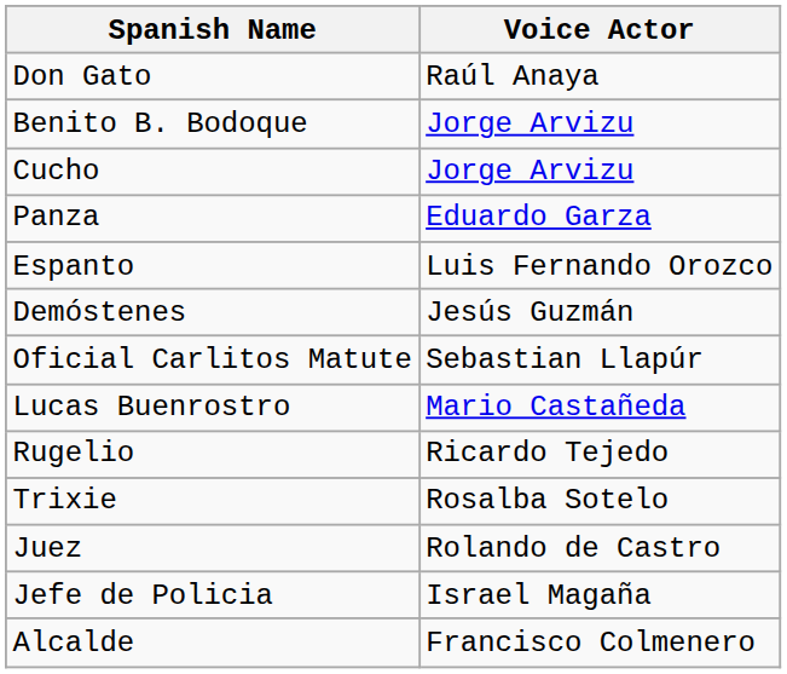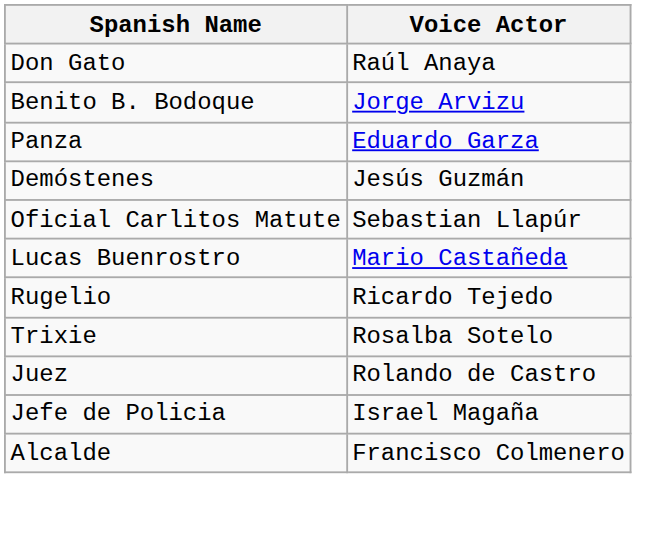 <table class="wikitable">
 <tr>
 <th>Spanish Name</th>
 <th>Voice Actor</th>
 </tr>
 <tr>
 <td>Don Gato</td>
 <td>Raúl Anaya</td>
 </tr>
 <tr>
 <td>Benito B. Bodoque</td>
 <td><a href='#'>Jorge Arvizu</a></td>
 </tr>
 <tr>
-<td>Cucho</td>
-<td><a href='#'>Jorge Arvizu</a></td>
-</tr>
-<tr>
 <td>Panza</td>
 <td><a href='#'>Eduardo Garza</a></td>
-</tr>
-<tr>
-<td>Espanto</td>
-<td>Luis Fernando Orozco</td>
 </tr>
 <tr>
 <td>Demóstenes</td>
 <td>Jesús Guzmán</td>
 </tr>
 <tr>
 <td>Oficial Carlitos Matute</td>
 <td>Sebastian Llapúr</td>
 </tr>
 <tr>
 <td>Lucas Buenrostro</td>
 <td><a href='#'>Mario Castañeda</a></td>
 </tr>
 <tr>
 <td>Rugelio</td>
 <td>Ricardo Tejedo</td>
 </tr>
 <tr>
 <td>Trixie</td>
 <td>Rosalba Sotelo</td>
 </tr>
 <tr>
 <td>Juez</td>
 <td>Rolando de Castro</td>
 </tr>
 <tr>
 <td>Jefe de Policia</td>
 <td>Israel Magaña</td>
 </tr>
 <tr>
 <td>Alcalde</td>
 <td>Francisco Colmenero</td>
 </tr>
 </table>
